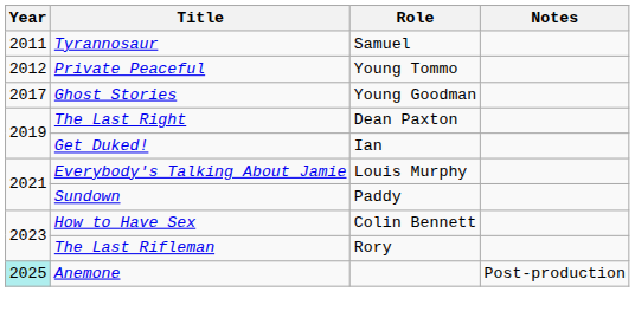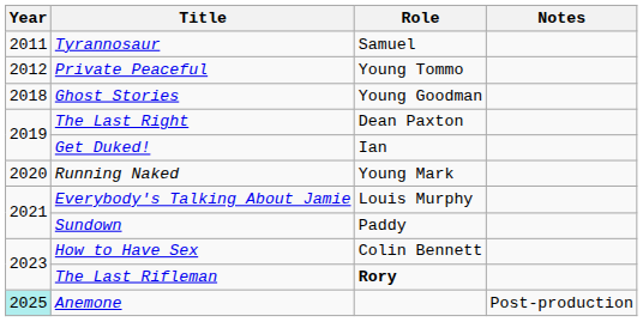 <table class="wikitable">
 <tr>
 <th>Year</th>
 <th>Title</th>
 <th>Role</th>
 <th>Notes</th>
 </tr>
 <tr>
 <td>2011</td>
 <td><em><a href='#'>Tyrannosaur</a></em></td>
 <td>Samuel</td>
 <td></td>
 </tr>
 <tr>
 <td>2012</td>
 <td><em><a href='#'>Private Peaceful</a></em></td>
 <td>Young Tommo</td>
 <td></td>
 </tr>
 <tr>
-<td>2017</td>
+<td>2018</td>
 <td><em><a href='#'>Ghost Stories</a></em></td>
 <td>Young Goodman</td>
 <td></td>
 </tr>
 <tr>
 <td rowspan="2">2019</td>
 <td><em><a href='#'>The Last Right</a></em></td>
 <td>Dean Paxton</td>
 <td></td>
 </tr>
 <tr>
 <td><em><a href='#'>Get Duked!</a></em></td>
 <td>Ian</td>
+<td></td>
+</tr>
+<tr>
+<td>2020</td>
+<td><em>Running Naked</em></td>
+<td>Young Mark</td>
 <td></td>
 </tr>
 <tr>
 <td rowspan="2">2021</td>
 <td><em><a href='#'>Everybody's Talking About Jamie</a></em></td>
 <td>Louis Murphy</td>
 <td></td>
 </tr>
 <tr>
 <td><em><a href='#'>Sundown</a></em></td>
 <td>Paddy</td>
 <td></td>
 </tr>
 <tr>
 <td rowspan="2">2023</td>
 <td><em><a href='#'>How to Have Sex</a></em></td>
 <td>Colin Bennett</td>
 <td></td>
 </tr>
 <tr>
 <td><em><a href='#'>The Last Rifleman</a></em></td>
-<td>Rory</td>
+<td><strong>Rory</strong></td>
 <td></td>
 </tr>
 <tr>
 <td style="background: paleturquoise;">2025</td>
 <td><em><a href='#'>Anemone</a></em></td>
 <td></td>
 <td>Post-production</td>
 </tr>
 </table>
